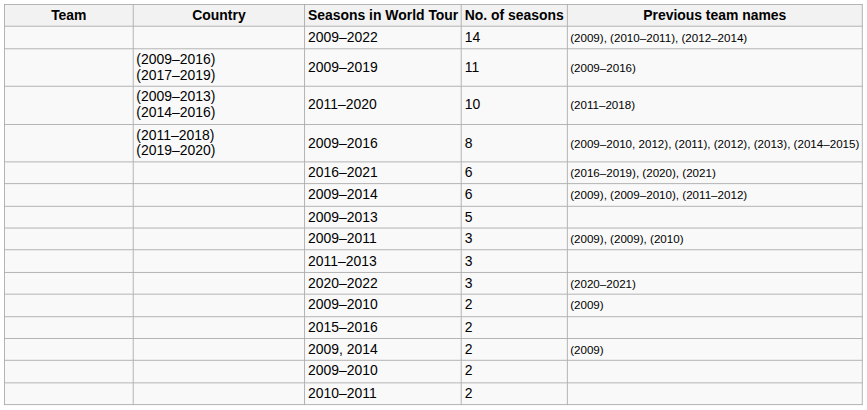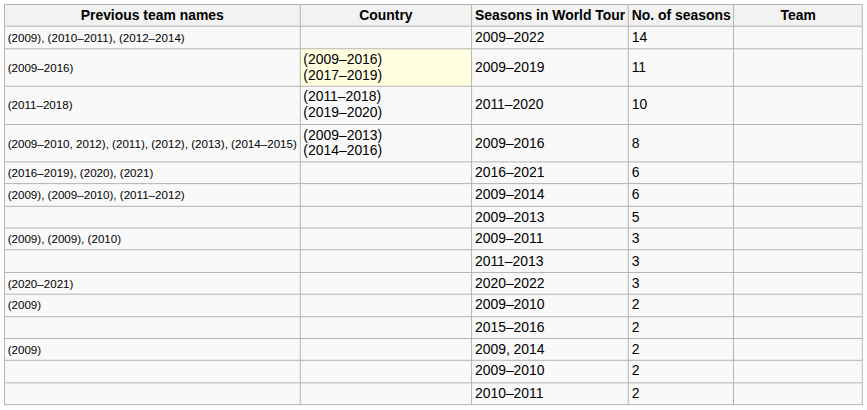 <table class=wikitable>
 <tr>
-<th width=15%>Team</th>
+<th>Previous team names</th>
 <th width=20%>Country</th>
 <th>Seasons in World Tour</th>
 <th>No. of seasons</th>
-<th>Previous team names</th>
+<th width=15%>Team</th>
+</tr>
+<tr>
+<td><small> (2009),  (2010–2011),  (2012–2014)</small></td>
+<td></td>
+<td>2009–2022</td>
+<td>14</td>
+<td></td>
+</tr>
+<tr>
+<td><small> (2009–2016)</small></td>
+<td style="background: lightyellow;"> (2009–2016)<br> (2017–2019)</td>
+<td>2009–2019</td>
+<td>11</td>
+<td><em></em></td>
+</tr>
+<tr>
+<td><small> (2011–2018)</small></td>
+<td> (2011–2018)<br> (2019–2020)<br></td>
+<td>2011–2020</td>
+<td>10</td>
+<td><em></em></td>
+</tr>
+<tr>
+<td><small> (2009–2010, 2012),  (2011),   (2012),  (2013),  (2014–2015)</small></td>
+<td> (2009–2013)<br> (2014–2016)</td>
+<td>2009–2016</td>
+<td>8</td>
+<td><em></em></td>
+</tr>
+<tr>
+<td><small> (2016–2019),  (2020),  (2021)</small></td>
+<td></td>
+<td>2016–2021</td>
+<td>6</td>
+<td><em></em></td>
+</tr>
+<tr>
+<td><small> (2009),  (2009–2010),  (2011–2012)</small></td>
+<td></td>
+<td>2009–2014</td>
+<td>6</td>
+<td><em></em></td>
 </tr>
 <tr>
 <td></td>
 <td></td>
-<td>2009–2022</td>
-<td>14</td>
-<td><small> (2009),  (2010–2011),  (2012–2014)</small></td>
+<td>2009–2013</td>
+<td>5</td>
+<td><em></em></td>
 </tr>
 <tr>
-<td><em></em></td>
-<td> (2009–2016)<br> (2017–2019)</td>
-<td>2009–2019</td>
-<td>11</td>
-<td><small> (2009–2016)</small></td>
-</tr>
-<tr>
-<td><em></em></td>
-<td> (2009–2013)<br> (2014–2016)</td>
-<td>2011–2020</td>
-<td>10</td>
-<td><small> (2011–2018)</small></td>
-</tr>
-<tr>
-<td><em></em></td>
-<td> (2011–2018)<br> (2019–2020)<br></td>
-<td>2009–2016</td>
-<td>8</td>
-<td><small> (2009–2010, 2012),  (2011),   (2012),  (2013),  (2014–2015)</small></td>
-</tr>
-<tr>
-<td><em></em></td>
-<td></td>
-<td>2016–2021</td>
-<td>6</td>
-<td><small> (2016–2019),  (2020),  (2021)</small></td>
-</tr>
-<tr>
-<td><em></em></td>
-<td></td>
-<td>2009–2014</td>
-<td>6</td>
-<td><small> (2009),  (2009–2010),  (2011–2012)</small></td>
-</tr>
-<tr>
-<td><em></em></td>
-<td></td>
-<td>2009–2013</td>
-<td>5</td>
-<td></td>
-</tr>
-<tr>
-<td><em></em></td>
+<td><small> (2009),  (2009),  (2010)</small></td>
 <td></td>
 <td>2009–2011</td>
 <td>3</td>
-<td><small> (2009),  (2009),  (2010)</small></td>
+<td><em></em></td>
 </tr>
 <tr>
-<td><em></em></td>
+<td></td>
 <td></td>
 <td>2011–2013</td>
+<td>3</td>
+<td><em></em></td>
+</tr>
+<tr>
+<td><small> (2020–2021)</small></td>
+<td></td>
+<td>2020–2022</td>
 <td>3</td>
 <td></td>
 </tr>
 <tr>
-<td></td>
-<td></td>
-<td>2020–2022</td>
-<td>3</td>
-<td><small> (2020–2021)</small></td>
-</tr>
-<tr>
-<td><em></em></td>
+<td><small> (2009)</small></td>
 <td></td>
 <td>2009–2010</td>
 <td>2</td>
-<td><small> (2009)</small></td>
+<td><em></em></td>
 </tr>
 <tr>
-<td><em></em></td>
+<td></td>
 <td></td>
 <td>2015–2016</td>
+<td>2</td>
+<td><em></em></td>
+</tr>
+<tr>
+<td><small> (2009)</small></td>
+<td></td>
+<td>2009, 2014</td>
 <td>2</td>
 <td></td>
 </tr>
 <tr>
 <td></td>
 <td></td>
-<td>2009, 2014</td>
+<td>2009–2010</td>
 <td>2</td>
-<td><small> (2009)</small></td>
+<td><em></em></td>
 </tr>
 <tr>
-<td><em></em></td>
 <td></td>
-<td>2009–2010</td>
-<td>2</td>
-<td></td>
-</tr>
-<tr>
-<td><em></em></td>
 <td></td>
 <td>2010–2011</td>
 <td>2</td>
-<td></td>
+<td><em></em></td>
 </tr>
 </table>
